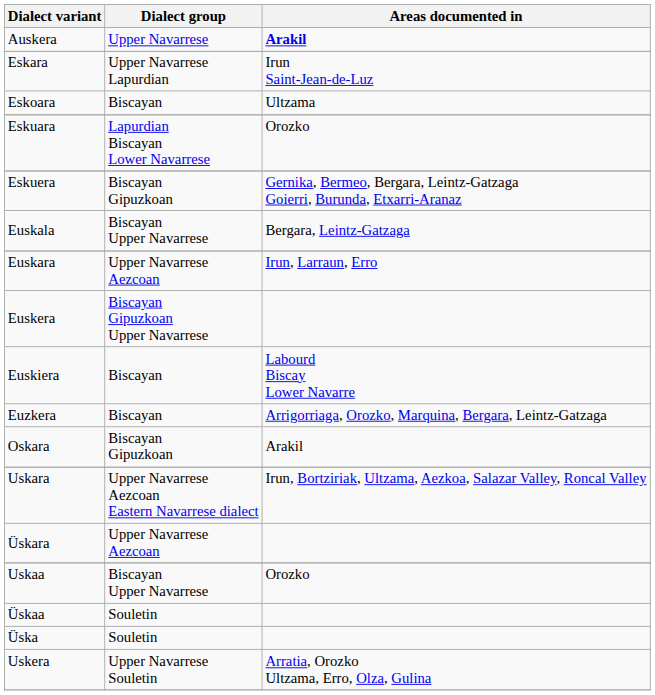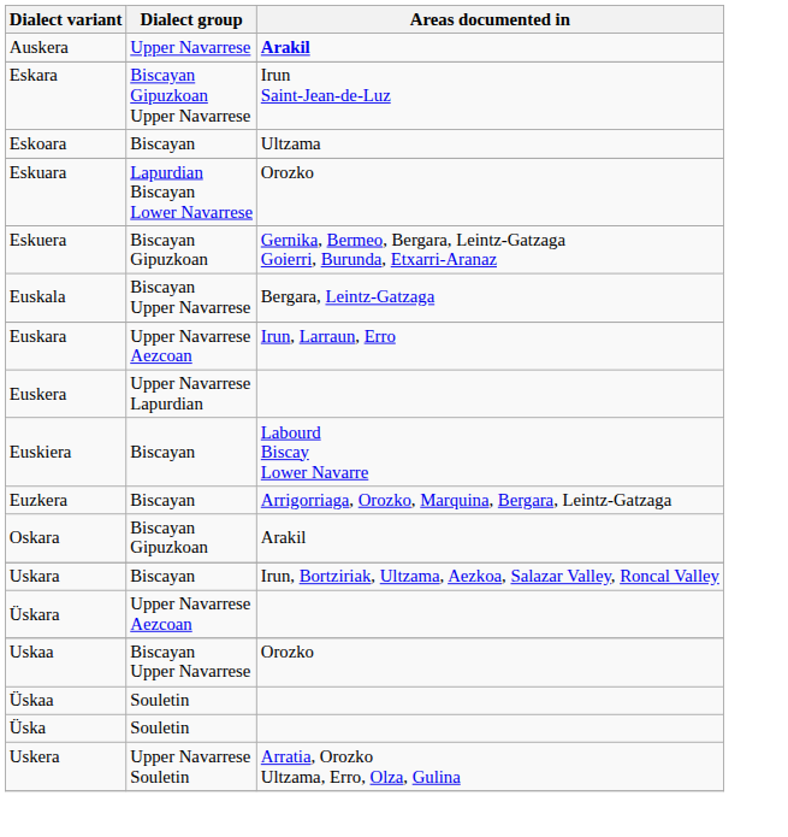 <table class="wikitable">
 <tr>
 <th>Dialect variant</th>
 <th>Dialect group</th>
 <th>Areas documented in</th>
 </tr>
 <tr>
 <td>Auskera</td>
 <td><a href='#'>Upper Navarrese</a></td>
 <td><strong><a href='#'>Arakil</a></strong></td>
 </tr>
 <tr>
 </tr>
 <tr valign="top">
 <td>Eskara</td>
-<td>Upper Navarrese<br>Lapurdian</td>
+<td><a href='#'>Biscayan</a><br><a href='#'>Gipuzkoan</a><br>Upper Navarrese</td>
 <td>Irun<br><a href='#'>Saint-Jean-de-Luz</a></td>
 </tr>
 <tr>
 <td>Eskoara</td>
 <td>Biscayan</td>
 <td>Ultzama</td>
 </tr>
 <tr>
 </tr>
 <tr valign="top">
 <td>Eskuara</td>
 <td><a href='#'>Lapurdian</a><br>Biscayan<br><a href='#'>Lower Navarrese</a></td>
 <td>Orozko</td>
 </tr>
 <tr>
 </tr>
 <tr valign="top">
 <td>Eskuera</td>
 <td>Biscayan<br>Gipuzkoan</td>
 <td><a href='#'>Gernika</a>, <a href='#'>Bermeo</a>, Bergara, Leintz-Gatzaga<br><a href='#'>Goierri</a>, <a href='#'>Burunda</a>, <a href='#'>Etxarri-Aranaz</a></td>
 </tr>
 <tr>
 <td>Euskala</td>
 <td>Biscayan<br>Upper Navarrese</td>
 <td>Bergara, <a href='#'>Leintz-Gatzaga</a></td>
 </tr>
 <tr>
 </tr>
 <tr valign="top">
 <td>Euskara</td>
 <td>Upper Navarrese<br><a href='#'>Aezcoan</a></td>
 <td><a href='#'>Irun</a>, <a href='#'>Larraun</a>, <a href='#'>Erro</a></td>
 </tr>
 <tr>
 <td>Euskera</td>
-<td><a href='#'>Biscayan</a><br><a href='#'>Gipuzkoan</a><br>Upper Navarrese</td>
+<td>Upper Navarrese<br>Lapurdian</td>
 <td></td>
 </tr>
 <tr>
 <td>Euskiera</td>
 <td>Biscayan</td>
 <td><a href='#'>Labourd</a><br><a href='#'>Biscay</a><br><a href='#'>Lower Navarre</a></td>
 </tr>
 <tr>
 <td>Euzkera</td>
 <td>Biscayan</td>
 <td><a href='#'>Arrigorriaga</a>, <a href='#'>Orozko</a>, <a href='#'>Marquina</a>, <a href='#'>Bergara</a>, Leintz-Gatzaga</td>
 </tr>
 <tr>
 <td>Oskara</td>
 <td>Biscayan<br>Gipuzkoan</td>
 <td>Arakil</td>
 </tr>
 <tr>
 </tr>
 <tr valign="top">
 <td>Uskara</td>
-<td>Upper Navarrese<br>Aezcoan<br><a href='#'>Eastern Navarrese dialect</a></td>
+<td>Biscayan</td>
 <td>Irun, <a href='#'>Bortziriak</a>, <a href='#'>Ultzama</a>, <a href='#'>Aezkoa</a>, <a href='#'>Salazar Valley</a>, <a href='#'>Roncal Valley</a></td>
 </tr>
 <tr>
 <td>Üskara</td>
 <td>Upper Navarrese<br><a href='#'>Aezcoan</a></td>
 <td></td>
 </tr>
 <tr>
 </tr>
 <tr valign="top">
 <td>Uskaa</td>
 <td>Biscayan<br>Upper Navarrese</td>
 <td>Orozko</td>
 </tr>
 <tr>
 <td>Üskaa</td>
 <td>Souletin</td>
 <td></td>
 </tr>
 <tr>
 <td>Üska</td>
 <td>Souletin</td>
 <td></td>
 </tr>
 <tr valign="top">
 <td>Uskera</td>
 <td>Upper Navarrese<br>Souletin</td>
 <td><a href='#'>Arratia</a>, Orozko<br>Ultzama, Erro, <a href='#'>Olza</a>, <a href='#'>Gulina</a></td>
 </tr>
 <tr>
 </tr>
 </table>
